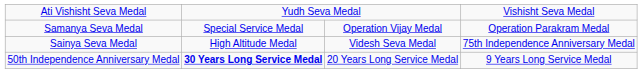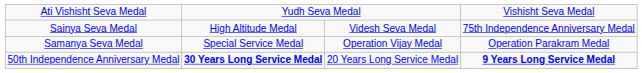 <table class="wikitable" style="margin:1em auto; text-align:center;">
 <tr>
 <td><a href='#'>Ati Vishisht Seva Medal</a></td>
 <td colspan="2"><a href='#'>Yudh Seva Medal</a></td>
 <td><a href='#'>Vishisht Seva Medal</a></td>
+</tr>
+<tr>
+<td><a href='#'>Sainya Seva Medal</a></td>
+<td><a href='#'>High Altitude Medal</a></td>
+<td><a href='#'>Videsh Seva Medal</a></td>
+<td><a href='#'>75th Independence Anniversary Medal</a></td>
 </tr>
 <tr>
 <td><a href='#'>Samanya Seva Medal</a></td>
 <td><a href='#'>Special Service Medal</a></td>
 <td><a href='#'>Operation Vijay Medal</a></td>
 <td><a href='#'>Operation Parakram Medal</a></td>
 </tr>
 <tr>
-<td><a href='#'>Sainya Seva Medal</a></td>
-<td><a href='#'>High Altitude Medal</a></td>
-<td><a href='#'>Videsh Seva Medal</a></td>
-<td><a href='#'>75th Independence Anniversary Medal</a></td>
-</tr>
-<tr>
 <td><a href='#'>50th Independence Anniversary Medal</a></td>
 <td><strong><a href='#'>30 Years Long Service Medal</a></strong></td>
 <td><a href='#'>20 Years Long Service Medal</a></td>
-<td><a href='#'>9 Years Long Service Medal</a></td>
+<td><strong><a href='#'>9 Years Long Service Medal</a></strong></td>
 </tr>
 </table>
